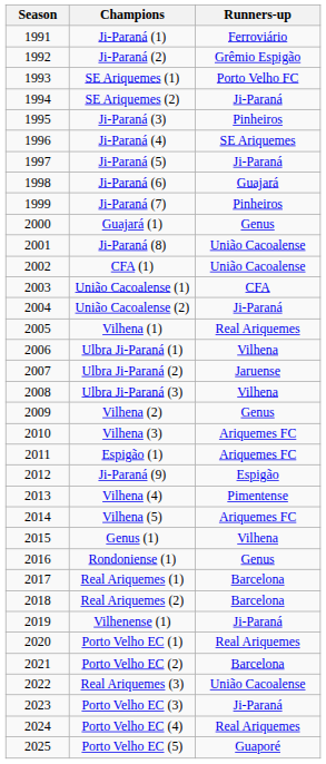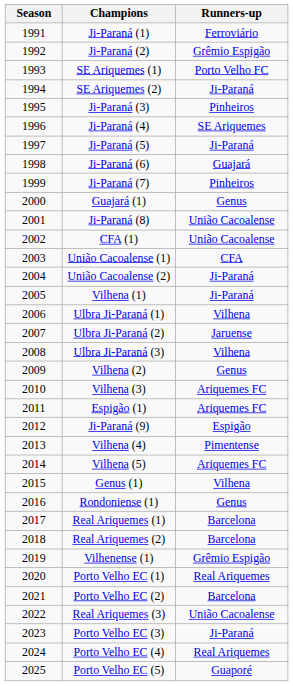 <table class="wikitable" style="text-align:center; margin-left:1em;">
 <tr>
 <th style="width:70px">Season</th>
 <th style="width:145px">Champions</th>
 <th style="width:145px">Runners-up</th>
 </tr>
 <tr>
 <td>1991</td>
 <td><a href='#'>Ji-Paraná</a> (1)</td>
 <td><a href='#'>Ferroviário</a></td>
 </tr>
 <tr>
 <td>1992</td>
 <td><a href='#'>Ji-Paraná</a> (2)</td>
 <td><a href='#'>Grêmio Espigão</a></td>
 </tr>
 <tr>
 <td>1993</td>
 <td><a href='#'>SE Ariquemes</a> (1)</td>
 <td><a href='#'>Porto Velho FC</a></td>
 </tr>
 <tr>
 <td>1994</td>
 <td><a href='#'>SE Ariquemes</a> (2)</td>
 <td><a href='#'>Ji-Paraná</a></td>
 </tr>
 <tr>
 <td>1995</td>
 <td><a href='#'>Ji-Paraná</a> (3)</td>
 <td><a href='#'>Pinheiros</a></td>
 </tr>
 <tr>
 <td>1996</td>
 <td><a href='#'>Ji-Paraná</a> (4)</td>
 <td><a href='#'>SE Ariquemes</a></td>
 </tr>
 <tr>
 <td>1997</td>
 <td><a href='#'>Ji-Paraná</a> (5)</td>
 <td><a href='#'>Ji-Paraná</a></td>
 </tr>
 <tr>
 <td>1998</td>
 <td><a href='#'>Ji-Paraná</a> (6)</td>
 <td><a href='#'>Guajará</a></td>
 </tr>
 <tr>
 <td>1999</td>
 <td><a href='#'>Ji-Paraná</a> (7)</td>
 <td><a href='#'>Pinheiros</a></td>
 </tr>
 <tr>
 <td>2000</td>
 <td><a href='#'>Guajará</a> (1)</td>
 <td><a href='#'>Genus</a></td>
 </tr>
 <tr>
 <td>2001</td>
 <td><a href='#'>Ji-Paraná</a> (8)</td>
 <td><a href='#'>União Cacoalense</a></td>
 </tr>
 <tr>
 <td>2002</td>
 <td><a href='#'>CFA</a> (1)</td>
 <td><a href='#'>União Cacoalense</a></td>
 </tr>
 <tr>
 <td>2003</td>
 <td><a href='#'>União Cacoalense</a> (1)</td>
 <td><a href='#'>CFA</a></td>
 </tr>
 <tr>
 <td>2004</td>
 <td><a href='#'>União Cacoalense</a> (2)</td>
 <td><a href='#'>Ji-Paraná</a></td>
 </tr>
 <tr>
 <td>2005</td>
 <td><a href='#'>Vilhena</a> (1)</td>
-<td><a href='#'>Real Ariquemes</a></td>
+<td><a href='#'>Ji-Paraná</a></td>
 </tr>
 <tr>
 <td>2006</td>
 <td><a href='#'>Ulbra Ji-Paraná</a> (1)</td>
 <td><a href='#'>Vilhena</a></td>
 </tr>
 <tr>
 <td>2007</td>
 <td><a href='#'>Ulbra Ji-Paraná</a> (2)</td>
 <td><a href='#'>Jaruense</a></td>
 </tr>
 <tr>
 <td>2008</td>
 <td><a href='#'>Ulbra Ji-Paraná</a> (3)</td>
 <td><a href='#'>Vilhena</a></td>
 </tr>
 <tr>
 <td>2009</td>
 <td><a href='#'>Vilhena</a> (2)</td>
 <td><a href='#'>Genus</a></td>
 </tr>
 <tr>
 <td>2010</td>
 <td><a href='#'>Vilhena</a> (3)</td>
 <td><a href='#'>Ariquemes FC</a></td>
 </tr>
 <tr>
 <td>2011</td>
 <td><a href='#'>Espigão</a> (1)</td>
 <td><a href='#'>Ariquemes FC</a></td>
 </tr>
 <tr>
 <td>2012</td>
 <td><a href='#'>Ji-Paraná</a> (9)</td>
 <td><a href='#'>Espigão</a></td>
 </tr>
 <tr>
 <td>2013</td>
 <td><a href='#'>Vilhena</a> (4)</td>
 <td><a href='#'>Pimentense</a></td>
 </tr>
 <tr>
 <td>2014</td>
 <td><a href='#'>Vilhena</a> (5)</td>
 <td><a href='#'>Ariquemes FC</a></td>
 </tr>
 <tr>
 <td>2015</td>
 <td><a href='#'>Genus</a> (1)</td>
 <td><a href='#'>Vilhena</a></td>
 </tr>
 <tr>
 <td>2016</td>
 <td><a href='#'>Rondoniense</a> (1)</td>
 <td><a href='#'>Genus</a></td>
 </tr>
 <tr>
 <td>2017</td>
 <td><a href='#'>Real Ariquemes</a> (1)</td>
 <td><a href='#'>Barcelona</a></td>
 </tr>
 <tr>
 <td>2018</td>
 <td><a href='#'>Real Ariquemes</a> (2)</td>
 <td><a href='#'>Barcelona</a></td>
 </tr>
 <tr>
 <td>2019</td>
 <td><a href='#'>Vilhenense</a> (1)</td>
-<td><a href='#'>Ji-Paraná</a></td>
+<td><a href='#'>Grêmio Espigão</a></td>
 </tr>
 <tr>
 <td>2020</td>
 <td><a href='#'>Porto Velho EC</a> (1)</td>
 <td><a href='#'>Real Ariquemes</a></td>
 </tr>
 <tr>
 <td>2021</td>
 <td><a href='#'>Porto Velho EC</a> (2)</td>
 <td><a href='#'>Barcelona</a></td>
 </tr>
 <tr>
 <td>2022</td>
 <td><a href='#'>Real Ariquemes</a> (3)</td>
 <td><a href='#'>União Cacoalense</a></td>
 </tr>
 <tr>
 <td>2023</td>
 <td><a href='#'>Porto Velho EC</a> (3)</td>
 <td><a href='#'>Ji-Paraná</a></td>
 </tr>
 <tr>
 <td>2024</td>
 <td><a href='#'>Porto Velho EC</a> (4)</td>
 <td><a href='#'>Real Ariquemes</a></td>
 </tr>
 <tr>
 <td>2025</td>
 <td><a href='#'>Porto Velho EC</a> (5)</td>
 <td><a href='#'>Guaporé</a></td>
 </tr>
 </table>
